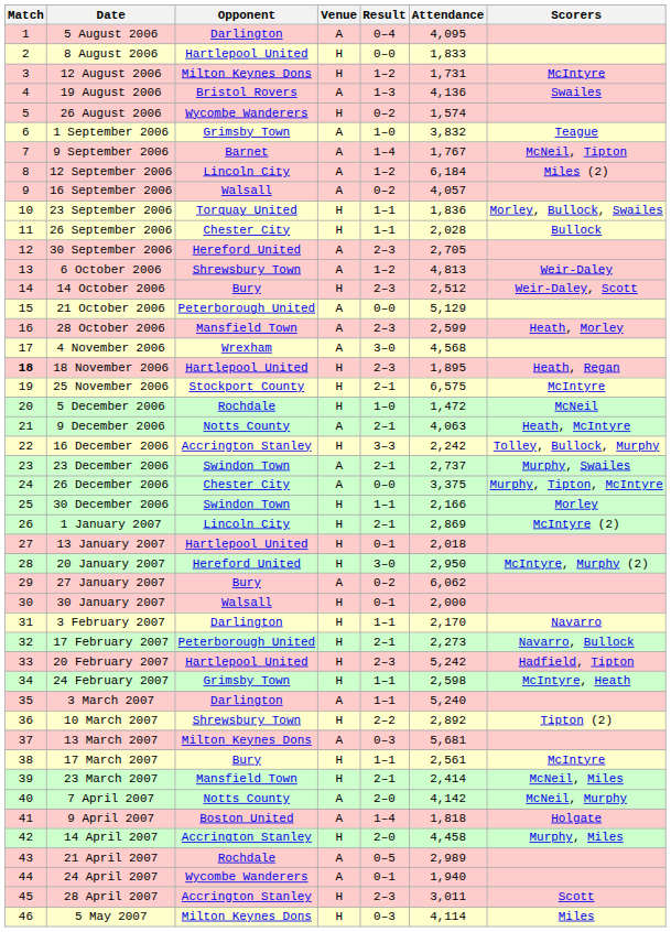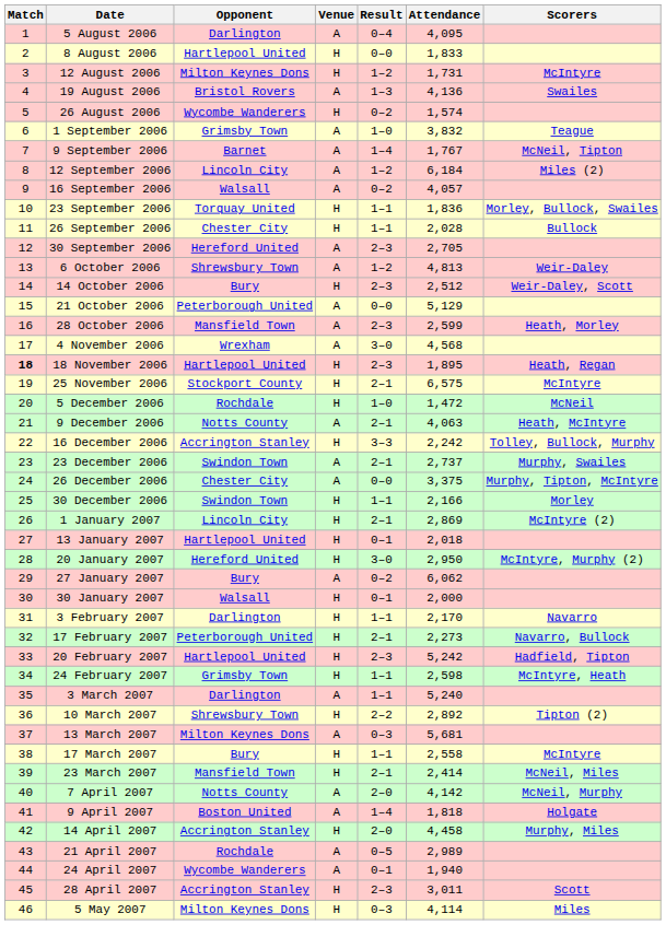 <table class="wikitable" style="font-size:100%; text-align:center">
 <tr>
 <th>Match</th>
 <th>Date</th>
 <th>Opponent</th>
 <th>Venue</th>
 <th>Result</th>
 <th>Attendance</th>
 <th>Scorers</th>
 </tr>
 <tr style="background: #FFCCCC;">
 <td>1</td>
 <td>5 August 2006</td>
 <td><a href='#'>Darlington</a></td>
 <td>A</td>
 <td>0–4</td>
 <td>4,095</td>
 <td></td>
 </tr>
 <tr style="background: #FFFFCC;">
 <td>2</td>
 <td>8 August 2006</td>
 <td><a href='#'>Hartlepool United</a></td>
 <td>H</td>
 <td>0–0</td>
 <td>1,833</td>
 <td></td>
 </tr>
 <tr style="background: #FFCCCC;">
 <td>3</td>
 <td>12 August 2006</td>
 <td><a href='#'>Milton Keynes Dons</a></td>
 <td>H</td>
 <td>1–2</td>
 <td>1,731</td>
 <td><a href='#'>McIntyre</a></td>
 </tr>
 <tr style="background: #FFCCCC;">
 <td>4</td>
 <td>19 August 2006</td>
 <td><a href='#'>Bristol Rovers</a></td>
 <td>A</td>
 <td>1–3</td>
 <td>4,136</td>
 <td><a href='#'>Swailes</a></td>
 </tr>
 <tr style="background: #FFCCCC;">
 <td>5</td>
 <td>26 August 2006</td>
 <td><a href='#'>Wycombe Wanderers</a></td>
 <td>H</td>
 <td>0–2</td>
 <td>1,574</td>
 <td></td>
 </tr>
 <tr style="background: #FFFFCC;">
 <td>6</td>
 <td>1 September 2006</td>
 <td><a href='#'>Grimsby Town</a></td>
 <td>A</td>
 <td>1–0</td>
 <td>3,832</td>
 <td><a href='#'>Teague</a></td>
 </tr>
 <tr style="background: #FFCCCC;">
 <td>7</td>
 <td>9 September 2006</td>
 <td><a href='#'>Barnet</a></td>
 <td>A</td>
 <td>1–4</td>
 <td>1,767</td>
 <td><a href='#'>McNeil</a>, <a href='#'>Tipton</a></td>
 </tr>
 <tr style="background: #FFCCCC;">
 <td>8</td>
 <td>12 September 2006</td>
 <td><a href='#'>Lincoln City</a></td>
 <td>A</td>
 <td>1–2</td>
 <td>6,184</td>
 <td><a href='#'>Miles</a> (2)</td>
 </tr>
 <tr style="background: #FFCCCC;">
 <td>9</td>
 <td>16 September 2006</td>
 <td><a href='#'>Walsall</a></td>
 <td>A</td>
 <td>0–2</td>
 <td>4,057</td>
 <td></td>
 </tr>
 <tr style="background: #FFFFCC;">
 <td>10</td>
 <td>23 September 2006</td>
 <td><a href='#'>Torquay United</a></td>
 <td>H</td>
 <td>1–1</td>
 <td>1,836</td>
 <td><a href='#'>Morley</a>, <a href='#'>Bullock</a>, <a href='#'>Swailes</a></td>
 </tr>
 <tr style="background: #FFFFCC;">
 <td>11</td>
 <td>26 September 2006</td>
 <td><a href='#'>Chester City</a></td>
 <td>H</td>
 <td>1–1</td>
 <td>2,028</td>
 <td><a href='#'>Bullock</a></td>
 </tr>
 <tr style="background: #FFCCCC;">
 <td>12</td>
 <td>30 September 2006</td>
 <td><a href='#'>Hereford United</a></td>
 <td>A</td>
 <td>2–3</td>
 <td>2,705</td>
 <td></td>
 </tr>
 <tr style="background: #FFCCCC;">
 <td>13</td>
 <td>6 October 2006</td>
 <td><a href='#'>Shrewsbury Town</a></td>
 <td>A</td>
 <td>1–2</td>
 <td>4,813</td>
 <td><a href='#'>Weir-Daley</a></td>
 </tr>
 <tr style="background: #FFCCCC;">
 <td>14</td>
 <td>14 October 2006</td>
 <td><a href='#'>Bury</a></td>
 <td>H</td>
 <td>2–3</td>
 <td>2,512</td>
 <td><a href='#'>Weir-Daley</a>, <a href='#'>Scott</a></td>
 </tr>
 <tr style="background: #FFFFCC;">
 <td>15</td>
 <td>21 October 2006</td>
 <td><a href='#'>Peterborough United</a></td>
 <td>A</td>
 <td>0–0</td>
 <td>5,129</td>
 <td></td>
 </tr>
 <tr style="background: #FFCCCC;">
 <td>16</td>
 <td>28 October 2006</td>
 <td><a href='#'>Mansfield Town</a></td>
 <td>A</td>
 <td>2–3</td>
 <td>2,599</td>
 <td><a href='#'>Heath</a>, <a href='#'>Morley</a></td>
 </tr>
 <tr style="background: #FFFFCC;">
 <td>17</td>
 <td>4 November 2006</td>
 <td><a href='#'>Wrexham</a></td>
 <td>A</td>
 <td>3–0</td>
 <td>4,568</td>
 <td></td>
 </tr>
 <tr style="background: #FFCCCC;">
 <td><strong>18</strong></td>
 <td>18 November 2006</td>
 <td><a href='#'>Hartlepool United</a></td>
 <td>H</td>
 <td>2–3</td>
 <td>1,895</td>
 <td><a href='#'>Heath</a>, <a href='#'>Regan</a></td>
 </tr>
 <tr style="background: #FFFFCC;">
 <td>19</td>
 <td>25 November 2006</td>
 <td><a href='#'>Stockport County</a></td>
 <td>H</td>
 <td>2–1</td>
 <td>6,575</td>
 <td><a href='#'>McIntyre</a></td>
 </tr>
 <tr style="background: #CCFFCC;">
 <td>20</td>
 <td>5 December 2006</td>
 <td><a href='#'>Rochdale</a></td>
 <td>H</td>
 <td>1–0</td>
 <td>1,472</td>
 <td><a href='#'>McNeil</a></td>
 </tr>
 <tr style="background: #CCFFCC;">
 <td>21</td>
 <td>9 December 2006</td>
 <td><a href='#'>Notts County</a></td>
 <td>A</td>
 <td>2–1</td>
 <td>4,063</td>
 <td><a href='#'>Heath</a>, <a href='#'>McIntyre</a></td>
 </tr>
 <tr style="background: #FFFFCC;">
 <td>22</td>
 <td>16 December 2006</td>
 <td><a href='#'>Accrington Stanley</a></td>
 <td>H</td>
 <td>3–3</td>
 <td>2,242</td>
 <td><a href='#'>Tolley</a>, <a href='#'>Bullock</a>, <a href='#'>Murphy</a></td>
 </tr>
 <tr style="background: #CCFFCC;">
 <td>23</td>
 <td>23 December 2006</td>
 <td><a href='#'>Swindon Town</a></td>
 <td>A</td>
 <td>2–1</td>
 <td>2,737</td>
 <td><a href='#'>Murphy</a>, <a href='#'>Swailes</a></td>
 </tr>
 <tr style="background: #CCFFCC;">
 <td>24</td>
 <td>26 December 2006</td>
 <td><a href='#'>Chester City</a></td>
 <td>A</td>
 <td>0–0</td>
 <td>3,375</td>
 <td><a href='#'>Murphy</a>, <a href='#'>Tipton</a>, <a href='#'>McIntyre</a></td>
 </tr>
 <tr style="background: #CCFFCC;">
 <td>25</td>
 <td>30 December 2006</td>
 <td><a href='#'>Swindon Town</a></td>
 <td>H</td>
 <td>1–1</td>
 <td>2,166</td>
 <td><a href='#'>Morley</a></td>
 </tr>
 <tr style="background: #CCFFCC;">
 <td>26</td>
 <td>1 January 2007</td>
 <td><a href='#'>Lincoln City</a></td>
 <td>H</td>
 <td>2–1</td>
 <td>2,869</td>
 <td><a href='#'>McIntyre</a> (2)</td>
 </tr>
 <tr style="background: #FFCCCC;">
 <td>27</td>
 <td>13 January 2007</td>
 <td><a href='#'>Hartlepool United</a></td>
 <td>H</td>
 <td>0–1</td>
 <td>2,018</td>
 <td></td>
 </tr>
 <tr style="background: #CCFFCC;">
 <td>28</td>
 <td>20 January 2007</td>
 <td><a href='#'>Hereford United</a></td>
 <td>H</td>
 <td>3–0</td>
 <td>2,950</td>
 <td><a href='#'>McIntyre</a>, <a href='#'>Murphy</a> (2)</td>
 </tr>
 <tr style="background: #FFCCCC;">
 <td>29</td>
 <td>27 January 2007</td>
 <td><a href='#'>Bury</a></td>
 <td>A</td>
 <td>0–2</td>
 <td>6,062</td>
 <td></td>
 </tr>
 <tr style="background: #FFCCCC;">
 <td>30</td>
 <td>30 January 2007</td>
 <td><a href='#'>Walsall</a></td>
 <td>H</td>
 <td>0–1</td>
 <td>2,000</td>
 <td></td>
 </tr>
 <tr style="background: #FFFFCC;">
 <td>31</td>
 <td>3 February 2007</td>
 <td><a href='#'>Darlington</a></td>
 <td>H</td>
 <td>1–1</td>
 <td>2,170</td>
 <td><a href='#'>Navarro</a></td>
 </tr>
 <tr style="background: #CCFFCC;">
 <td>32</td>
 <td>17 February 2007</td>
 <td><a href='#'>Peterborough United</a></td>
 <td>H</td>
 <td>2–1</td>
 <td>2,273</td>
 <td><a href='#'>Navarro</a>, <a href='#'>Bullock</a></td>
 </tr>
 <tr style="background: #FFCCCC;">
 <td>33</td>
 <td>20 February 2007</td>
 <td><a href='#'>Hartlepool United</a></td>
 <td>H</td>
 <td>2–3</td>
 <td>5,242</td>
 <td><a href='#'>Hadfield</a>, <a href='#'>Tipton</a></td>
 </tr>
 <tr style="background: #CCFFCC;">
 <td>34</td>
 <td>24 February 2007</td>
 <td><a href='#'>Grimsby Town</a></td>
 <td>H</td>
 <td>1–1</td>
 <td>2,598</td>
 <td><a href='#'>McIntyre</a>, <a href='#'>Heath</a></td>
 </tr>
 <tr style="background: #FFCCCC;">
 <td>35</td>
 <td>3 March 2007</td>
 <td><a href='#'>Darlington</a></td>
 <td>A</td>
 <td>1–1</td>
 <td>5,240</td>
 <td></td>
 </tr>
 <tr style="background: #FFFFCC;">
 <td>36</td>
 <td>10 March 2007</td>
 <td><a href='#'>Shrewsbury Town</a></td>
 <td>H</td>
 <td>2–2</td>
 <td>2,892</td>
 <td><a href='#'>Tipton</a> (2)</td>
 </tr>
 <tr style="background: #FFCCCC;">
 <td>37</td>
 <td>13 March 2007</td>
 <td><a href='#'>Milton Keynes Dons</a></td>
 <td>A</td>
 <td>0–3</td>
 <td>5,681</td>
 <td></td>
 </tr>
 <tr style="background: #FFFFCC;">
 <td>38</td>
 <td>17 March 2007</td>
 <td><a href='#'>Bury</a></td>
 <td>H</td>
 <td>1–1</td>
-<td>2,561</td>
+<td>2,558</td>
 <td><a href='#'>McIntyre</a></td>
 </tr>
 <tr style="background: #CCFFCC;">
 <td>39</td>
 <td>23 March 2007</td>
 <td><a href='#'>Mansfield Town</a></td>
 <td>H</td>
 <td>2–1</td>
 <td>2,414</td>
 <td><a href='#'>McNeil</a>, <a href='#'>Miles</a></td>
 </tr>
 <tr style="background: #CCFFCC;">
 <td>40</td>
 <td>7 April 2007</td>
 <td><a href='#'>Notts County</a></td>
 <td>A</td>
 <td>2–0</td>
 <td>4,142</td>
 <td><a href='#'>McNeil</a>, <a href='#'>Murphy</a></td>
 </tr>
 <tr style="background: #FFCCCC;">
 <td>41</td>
 <td>9 April 2007</td>
 <td><a href='#'>Boston United</a></td>
 <td>A</td>
 <td>1–4</td>
 <td>1,818</td>
 <td><a href='#'>Holgate</a></td>
 </tr>
 <tr style="background: #CCFFCC;">
 <td>42</td>
 <td>14 April 2007</td>
 <td><a href='#'>Accrington Stanley</a></td>
 <td>H</td>
 <td>2–0</td>
 <td>4,458</td>
 <td><a href='#'>Murphy</a>, <a href='#'>Miles</a></td>
 </tr>
 <tr style="background: #FFCCCC;">
 <td>43</td>
 <td>21 April 2007</td>
 <td><a href='#'>Rochdale</a></td>
 <td>A</td>
 <td>0–5</td>
 <td>2,989</td>
 <td></td>
 </tr>
 <tr style="background: #FFCCCC;">
 <td>44</td>
 <td>24 April 2007</td>
 <td><a href='#'>Wycombe Wanderers</a></td>
 <td>A</td>
 <td>0–1</td>
 <td>1,940</td>
 <td></td>
 </tr>
 <tr style="background: #FFCCCC;">
 <td>45</td>
 <td>28 April 2007</td>
 <td><a href='#'>Accrington Stanley</a></td>
 <td>H</td>
 <td>2–3</td>
 <td>3,011</td>
 <td><a href='#'>Scott</a></td>
 </tr>
 <tr style="background: #FFFFCC;">
 <td>46</td>
 <td>5 May 2007</td>
 <td><a href='#'>Milton Keynes Dons</a></td>
 <td>H</td>
 <td>0–3</td>
 <td>4,114</td>
 <td><a href='#'>Miles</a></td>
 </tr>
 </table>
